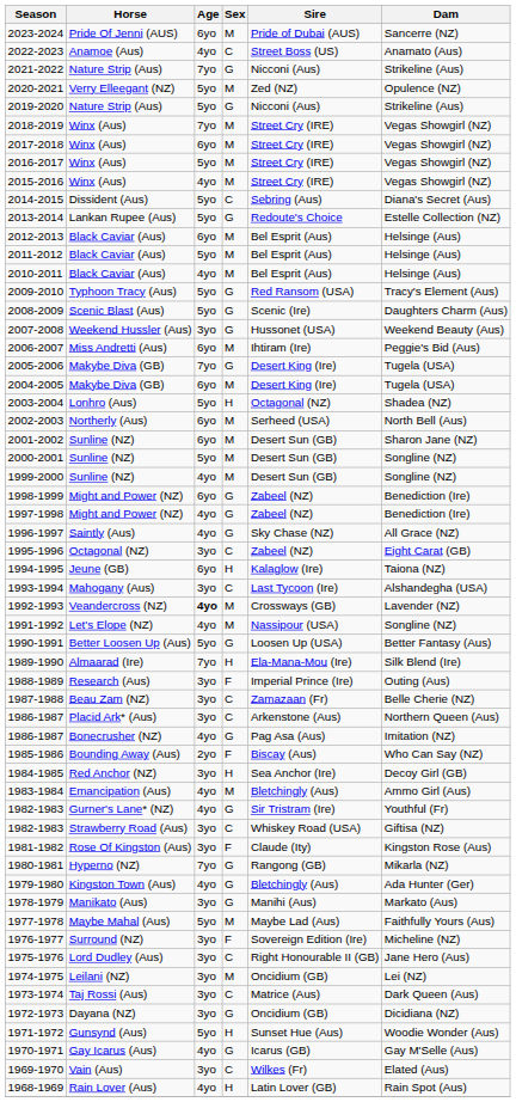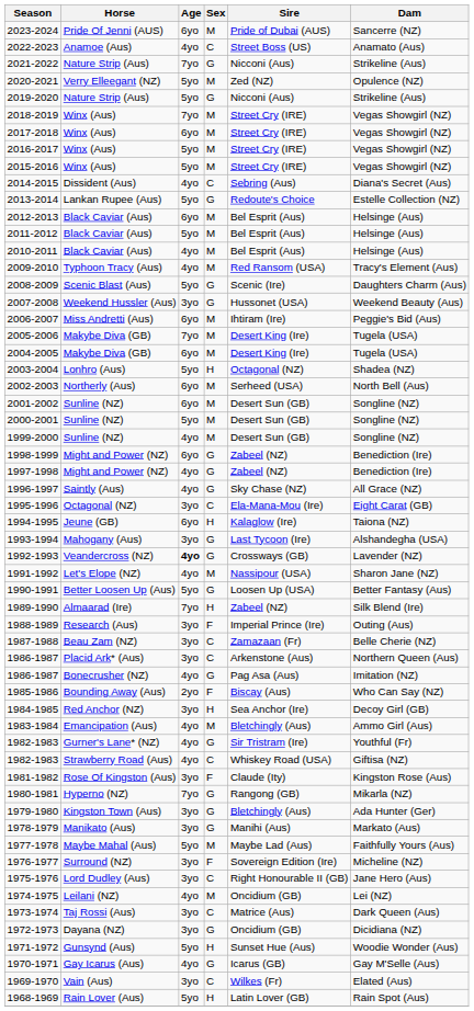 <table class = "wikitable sortable" | border="1" cellpadding="0" style="border-collapse:collapse; font-size:100%">
 <tr>
 <th>Season</th>
 <th>Horse</th>
 <th>Age</th>
 <th>Sex</th>
 <th>Sire</th>
 <th>Dam</th>
 </tr>
 <tr>
 <td>2023-2024</td>
 <td><a href='#'>Pride Of Jenni</a> (AUS)</td>
 <td>6yo</td>
 <td>M</td>
 <td><a href='#'>Pride of Dubai</a> (AUS)</td>
 <td>Sancerre (NZ)</td>
 </tr>
 <tr>
 <td>2022-2023</td>
 <td><a href='#'>Anamoe</a> (Aus)</td>
 <td>4yo</td>
 <td>C</td>
 <td><a href='#'>Street Boss</a> (US)</td>
 <td>Anamato (Aus)</td>
 </tr>
 <tr>
 <td>2021-2022</td>
 <td><a href='#'>Nature Strip</a> (Aus)</td>
 <td>7yo</td>
 <td>G</td>
 <td>Nicconi (Aus)</td>
 <td>Strikeline (Aus)</td>
 </tr>
 <tr>
 <td>2020-2021</td>
 <td><a href='#'>Verry Elleegant</a> (NZ)</td>
 <td>5yo</td>
 <td>M</td>
 <td>Zed (NZ)</td>
 <td>Opulence (NZ)</td>
 </tr>
 <tr>
 <td>2019-2020</td>
 <td><a href='#'>Nature Strip</a> (Aus)</td>
 <td>5yo</td>
 <td>G</td>
 <td>Nicconi (Aus)</td>
 <td>Strikeline (Aus)</td>
 </tr>
 <tr>
 <td>2018-2019</td>
 <td><a href='#'>Winx</a> (Aus)</td>
 <td>7yo</td>
 <td>M</td>
 <td><a href='#'>Street Cry</a> (IRE)</td>
 <td>Vegas Showgirl (NZ)</td>
 </tr>
 <tr>
 <td>2017-2018</td>
 <td><a href='#'>Winx</a> (Aus)</td>
 <td>6yo</td>
 <td>M</td>
 <td><a href='#'>Street Cry</a> (IRE)</td>
 <td>Vegas Showgirl (NZ)</td>
 </tr>
 <tr>
 <td>2016-2017</td>
 <td><a href='#'>Winx</a> (Aus)</td>
 <td>5yo</td>
 <td>M</td>
 <td><a href='#'>Street Cry</a> (IRE)</td>
 <td>Vegas Showgirl (NZ)</td>
 </tr>
 <tr>
 <td>2015-2016</td>
 <td><a href='#'>Winx</a> (Aus)</td>
-<td>4yo</td>
+<td>5yo</td>
 <td>M</td>
 <td><a href='#'>Street Cry</a> (IRE)</td>
 <td>Vegas Showgirl (NZ)</td>
 </tr>
 <tr>
 <td>2014-2015</td>
 <td>Dissident (Aus)</td>
-<td>5yo</td>
+<td>4yo</td>
 <td>C</td>
 <td><a href='#'>Sebring</a> (Aus)</td>
 <td>Diana's Secret (Aus)</td>
 </tr>
 <tr>
 <td>2013-2014</td>
 <td>Lankan Rupee (Aus)</td>
 <td>5yo</td>
 <td>G</td>
 <td><a href='#'>Redoute's Choice</a></td>
 <td>Estelle Collection (NZ)</td>
 </tr>
 <tr>
 <td>2012-2013</td>
 <td><a href='#'>Black Caviar</a> (Aus)</td>
 <td>6yo</td>
 <td>M</td>
 <td>Bel Esprit (Aus)</td>
 <td>Helsinge (Aus)</td>
 </tr>
 <tr>
 <td>2011-2012</td>
 <td><a href='#'>Black Caviar</a> (Aus)</td>
 <td>5yo</td>
 <td>M</td>
 <td>Bel Esprit (Aus)</td>
 <td>Helsinge (Aus)</td>
 </tr>
 <tr>
 <td>2010-2011</td>
 <td><a href='#'>Black Caviar</a> (Aus)</td>
 <td>4yo</td>
 <td>M</td>
 <td>Bel Esprit (Aus)</td>
 <td>Helsinge (Aus)</td>
 </tr>
 <tr>
 <td>2009-2010</td>
 <td><a href='#'>Typhoon Tracy</a> (Aus)</td>
-<td>5yo</td>
-<td>G</td>
+<td>4yo</td>
+<td>M</td>
 <td><a href='#'>Red Ransom</a> (USA)</td>
 <td>Tracy's Element (Aus)</td>
 </tr>
 <tr>
 <td>2008-2009</td>
 <td><a href='#'>Scenic Blast</a> (Aus)</td>
 <td>5yo</td>
 <td>G</td>
 <td>Scenic (Ire)</td>
 <td>Daughters Charm (Aus)</td>
 </tr>
 <tr>
 <td>2007-2008</td>
 <td><a href='#'>Weekend Hussler</a> (Aus)</td>
 <td>3yo</td>
 <td>G</td>
 <td>Hussonet (USA)</td>
 <td>Weekend Beauty (Aus)</td>
 </tr>
 <tr>
 <td>2006-2007</td>
 <td><a href='#'>Miss Andretti</a> (Aus)</td>
 <td>6yo</td>
 <td>M</td>
 <td>Ihtiram (Ire)</td>
 <td>Peggie's Bid (Aus)</td>
 </tr>
 <tr>
 <td>2005-2006</td>
 <td><a href='#'>Makybe Diva</a> (GB)</td>
 <td>7yo</td>
-<td>G</td>
+<td>M</td>
 <td><a href='#'>Desert King</a> (Ire)</td>
 <td>Tugela (USA)</td>
 </tr>
 <tr>
 <td>2004-2005</td>
 <td><a href='#'>Makybe Diva</a> (GB)</td>
 <td>6yo</td>
 <td>M</td>
 <td><a href='#'>Desert King</a> (Ire)</td>
 <td>Tugela (USA)</td>
 </tr>
 <tr>
 <td>2003-2004</td>
 <td><a href='#'>Lonhro</a> (Aus)</td>
 <td>5yo</td>
 <td>H</td>
 <td><a href='#'>Octagonal</a> (NZ)</td>
 <td>Shadea  (NZ)</td>
 </tr>
 <tr>
 <td>2002-2003</td>
 <td><a href='#'>Northerly</a> (Aus)</td>
 <td>6yo</td>
 <td>M</td>
 <td>Serheed (USA)</td>
 <td>North Bell (Aus)</td>
 </tr>
 <tr>
 <td>2001-2002</td>
 <td><a href='#'>Sunline</a> (NZ)</td>
 <td>6yo</td>
 <td>M</td>
 <td>Desert Sun (GB)</td>
-<td>Sharon Jane (NZ)</td>
+<td>Songline (NZ)</td>
 </tr>
 <tr>
 <td>2000-2001</td>
 <td><a href='#'>Sunline</a> (NZ)</td>
 <td>5yo</td>
 <td>M</td>
 <td>Desert Sun (GB)</td>
 <td>Songline (NZ)</td>
 </tr>
 <tr>
 <td>1999-2000</td>
 <td><a href='#'>Sunline</a> (NZ)</td>
 <td>4yo</td>
 <td>M</td>
 <td>Desert Sun (GB)</td>
 <td>Songline (NZ)</td>
 </tr>
 <tr>
 <td>1998-1999</td>
 <td><a href='#'>Might and Power</a> (NZ)</td>
 <td>6yo</td>
 <td>G</td>
 <td><a href='#'>Zabeel</a> (NZ)</td>
 <td>Benediction (Ire)</td>
 </tr>
 <tr>
 <td>1997-1998</td>
 <td><a href='#'>Might and Power</a> (NZ)</td>
 <td>4yo</td>
 <td>G</td>
 <td><a href='#'>Zabeel</a> (NZ)</td>
 <td>Benediction (Ire)</td>
 </tr>
 <tr>
 <td>1996-1997</td>
 <td><a href='#'>Saintly</a> (Aus)</td>
 <td>4yo</td>
 <td>G</td>
 <td>Sky Chase (NZ)</td>
 <td>All Grace (NZ)</td>
 </tr>
 <tr>
 <td>1995-1996</td>
 <td><a href='#'>Octagonal</a> (NZ)</td>
 <td>3yo</td>
 <td>C</td>
-<td><a href='#'>Zabeel</a> (NZ)</td>
+<td><a href='#'>Ela-Mana-Mou</a> (Ire)</td>
 <td><a href='#'>Eight Carat</a> (GB)</td>
 </tr>
 <tr>
 <td>1994-1995</td>
 <td><a href='#'>Jeune</a> (GB)</td>
 <td>6yo</td>
 <td>H</td>
 <td><a href='#'>Kalaglow</a> (Ire)</td>
 <td>Taiona (NZ)</td>
 </tr>
 <tr>
 <td>1993-1994</td>
 <td><a href='#'>Mahogany</a> (Aus)</td>
 <td>3yo</td>
-<td>C</td>
+<td>G</td>
 <td><a href='#'>Last Tycoon</a> (Ire)</td>
 <td>Alshandegha (USA)</td>
 </tr>
 <tr>
 <td>1992-1993</td>
 <td><a href='#'>Veandercross</a> (NZ)</td>
 <td><strong>4yo</strong></td>
-<td>M</td>
+<td>G</td>
 <td>Crossways (GB)</td>
 <td>Lavender (NZ)</td>
 </tr>
 <tr>
 <td>1991-1992</td>
 <td><a href='#'>Let's Elope</a> (NZ)</td>
 <td>4yo</td>
 <td>M</td>
 <td><a href='#'>Nassipour</a> (USA)</td>
-<td>Songline (NZ)</td>
+<td>Sharon Jane (NZ)</td>
 </tr>
 <tr>
 <td>1990-1991</td>
 <td><a href='#'>Better Loosen Up</a> (Aus)</td>
 <td>5yo</td>
 <td>G</td>
 <td>Loosen Up (USA)</td>
 <td>Better Fantasy (Aus)</td>
 </tr>
 <tr>
 <td>1989-1990</td>
 <td><a href='#'>Almaarad</a> (Ire)</td>
 <td>7yo</td>
 <td>H</td>
-<td><a href='#'>Ela-Mana-Mou</a> (Ire)</td>
+<td><a href='#'>Zabeel</a> (NZ)</td>
 <td>Silk Blend (Ire)</td>
 </tr>
 <tr>
 <td>1988-1989</td>
 <td><a href='#'>Research</a> (Aus)</td>
 <td>3yo</td>
 <td>F</td>
 <td>Imperial Prince (Ire)</td>
 <td>Outing (Aus)</td>
 </tr>
 <tr>
 <td>1987-1988</td>
 <td><a href='#'>Beau Zam</a> (NZ)</td>
 <td>3yo</td>
 <td>C</td>
 <td><a href='#'>Zamazaan</a> (Fr)</td>
 <td>Belle Cherie (NZ)</td>
 </tr>
 <tr>
 <td>1986-1987</td>
 <td><a href='#'>Placid Ark</a>* (Aus)</td>
 <td>3yo</td>
 <td>C</td>
 <td>Arkenstone (Aus)</td>
 <td>Northern Queen (Aus)</td>
 </tr>
 <tr>
 <td>1986-1987</td>
 <td><a href='#'>Bonecrusher</a> (NZ)</td>
 <td>4yo</td>
 <td>G</td>
 <td>Pag Asa (Aus)</td>
 <td>Imitation (NZ)</td>
 </tr>
 <tr>
 <td>1985-1986</td>
 <td><a href='#'>Bounding Away</a> (Aus)</td>
 <td>2yo</td>
 <td>F</td>
 <td><a href='#'>Biscay</a> (Aus)</td>
 <td>Who Can Say (NZ)</td>
 </tr>
 <tr>
 <td>1984-1985</td>
 <td><a href='#'>Red Anchor</a> (NZ)</td>
 <td>3yo</td>
 <td>H</td>
 <td>Sea Anchor (Ire)</td>
 <td>Decoy Girl (GB)</td>
 </tr>
 <tr>
 <td>1983-1984</td>
 <td><a href='#'>Emancipation</a> (Aus)</td>
 <td>4yo</td>
 <td>M</td>
 <td><a href='#'>Bletchingly</a> (Aus)</td>
 <td>Ammo Girl (Aus)</td>
 </tr>
 <tr>
 <td>1982-1983</td>
 <td><a href='#'>Gurner's Lane</a>* (NZ)</td>
 <td>4yo</td>
 <td>G</td>
 <td><a href='#'>Sir Tristram</a> (Ire)</td>
 <td>Youthful (Fr)</td>
 </tr>
 <tr>
 <td>1982-1983</td>
 <td><a href='#'>Strawberry Road</a> (Aus)</td>
-<td>3yo</td>
+<td>4yo</td>
 <td>C</td>
 <td>Whiskey Road (USA)</td>
 <td>Giftisa (NZ)</td>
 </tr>
 <tr>
 <td>1981-1982</td>
 <td><a href='#'>Rose Of Kingston</a> (Aus)</td>
 <td>3yo</td>
 <td>F</td>
 <td>Claude (Ity)</td>
 <td>Kingston Rose (Aus)</td>
 </tr>
 <tr>
 <td>1980-1981</td>
 <td><a href='#'>Hyperno</a> (NZ)</td>
 <td>7yo</td>
 <td>G</td>
 <td>Rangong (GB)</td>
 <td>Mikarla (NZ)</td>
 </tr>
 <tr>
 <td>1979-1980</td>
 <td><a href='#'>Kingston Town</a> (Aus)</td>
-<td>4yo</td>
+<td>3yo</td>
 <td>G</td>
 <td><a href='#'>Bletchingly</a> (Aus)</td>
 <td>Ada Hunter (Ger)</td>
 </tr>
 <tr>
 <td>1978-1979</td>
 <td><a href='#'>Manikato</a> (Aus)</td>
 <td>3yo</td>
 <td>G</td>
 <td>Manihi (Aus)</td>
 <td>Markato (Aus)</td>
 </tr>
 <tr>
 <td>1977-1978</td>
 <td><a href='#'>Maybe Mahal</a> (Aus)</td>
 <td>5yo</td>
 <td>M</td>
 <td>Maybe Lad (Aus)</td>
 <td>Faithfully Yours (Aus)</td>
 </tr>
 <tr>
 <td>1976-1977</td>
 <td><a href='#'>Surround</a> (NZ)</td>
 <td>3yo</td>
 <td>F</td>
 <td>Sovereign Edition (Ire)</td>
 <td>Micheline (NZ)</td>
 </tr>
 <tr>
 <td>1975-1976</td>
 <td><a href='#'>Lord Dudley</a> (Aus)</td>
 <td>3yo</td>
 <td>C</td>
 <td>Right Honourable II (GB)</td>
 <td>Jane Hero (Aus)</td>
 </tr>
 <tr>
 <td>1974-1975</td>
 <td><a href='#'>Leilani</a> (NZ)</td>
-<td>3yo</td>
+<td>4yo</td>
 <td>M</td>
 <td>Oncidium (GB)</td>
 <td>Lei (NZ)</td>
 </tr>
 <tr>
 <td>1973-1974</td>
 <td><a href='#'>Taj Rossi</a> (Aus)</td>
 <td>3yo</td>
 <td>C</td>
 <td>Matrice (Aus)</td>
 <td>Dark Queen (Aus)</td>
 </tr>
 <tr>
 <td>1972-1973</td>
 <td>Dayana (NZ)</td>
 <td>3yo</td>
 <td>G</td>
 <td>Oncidium (GB)</td>
 <td>Dicidiana (NZ)</td>
 </tr>
 <tr>
 <td>1971-1972</td>
 <td><a href='#'>Gunsynd</a> (Aus)</td>
 <td>5yo</td>
 <td>H</td>
 <td>Sunset Hue (Aus)</td>
 <td>Woodie Wonder (Aus)</td>
 </tr>
 <tr>
 <td>1970-1971</td>
 <td><a href='#'>Gay Icarus</a> (Aus)</td>
 <td>4yo</td>
 <td>G</td>
 <td>Icarus (GB)</td>
 <td>Gay M'Selle (Aus)</td>
 </tr>
 <tr>
 <td>1969-1970</td>
 <td><a href='#'>Vain</a> (Aus)</td>
 <td>3yo</td>
 <td>C</td>
 <td><a href='#'>Wilkes</a> (Fr)</td>
 <td>Elated (Aus)</td>
 </tr>
 <tr>
 <td>1968-1969</td>
 <td><a href='#'>Rain Lover</a> (Aus)</td>
-<td>4yo</td>
+<td>5yo</td>
 <td>H</td>
 <td>Latin Lover (GB)</td>
 <td>Rain Spot (Aus)</td>
 </tr>
 <tr>
 </tr>
 </table>
